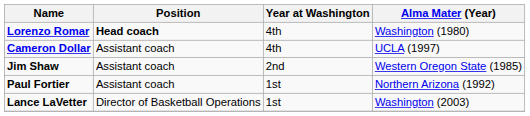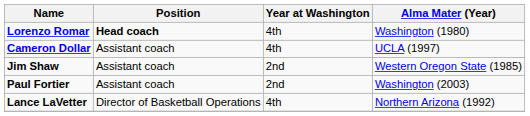 <table class="wikitable" style="white-space:nowrap; font-size:90%;">
 <tr>
 <th>Name</th>
 <th>Position</th>
 <th>Year at Washington</th>
 <th><a href='#'>Alma Mater</a> (Year)</th>
 </tr>
 <tr>
 <td><strong><a href='#'>Lorenzo Romar</a></strong></td>
 <td><strong>Head coach</strong></td>
 <td>4th</td>
 <td><a href='#'>Washington</a> (1980)</td>
 </tr>
 <tr>
 <td><strong><a href='#'>Cameron Dollar</a></strong></td>
 <td>Assistant coach</td>
 <td>4th</td>
 <td><a href='#'>UCLA</a> (1997)</td>
 </tr>
 <tr>
 <td><strong>Jim Shaw</strong></td>
 <td>Assistant coach</td>
 <td>2nd</td>
 <td><a href='#'>Western Oregon State</a> (1985)</td>
 </tr>
 <tr>
 <td><strong>Paul Fortier</strong></td>
 <td>Assistant coach</td>
-<td>1st</td>
-<td><a href='#'>Northern Arizona</a> (1992)</td>
+<td>2nd</td>
+<td><a href='#'>Washington</a> (2003)</td>
 </tr>
 <tr>
 <td><strong>Lance LaVetter</strong></td>
 <td>Director of Basketball Operations</td>
-<td>1st</td>
-<td><a href='#'>Washington</a> (2003)</td>
+<td>4th</td>
+<td><a href='#'>Northern Arizona</a> (1992)</td>
 </tr>
 <tr>
 </tr>
 </table>
